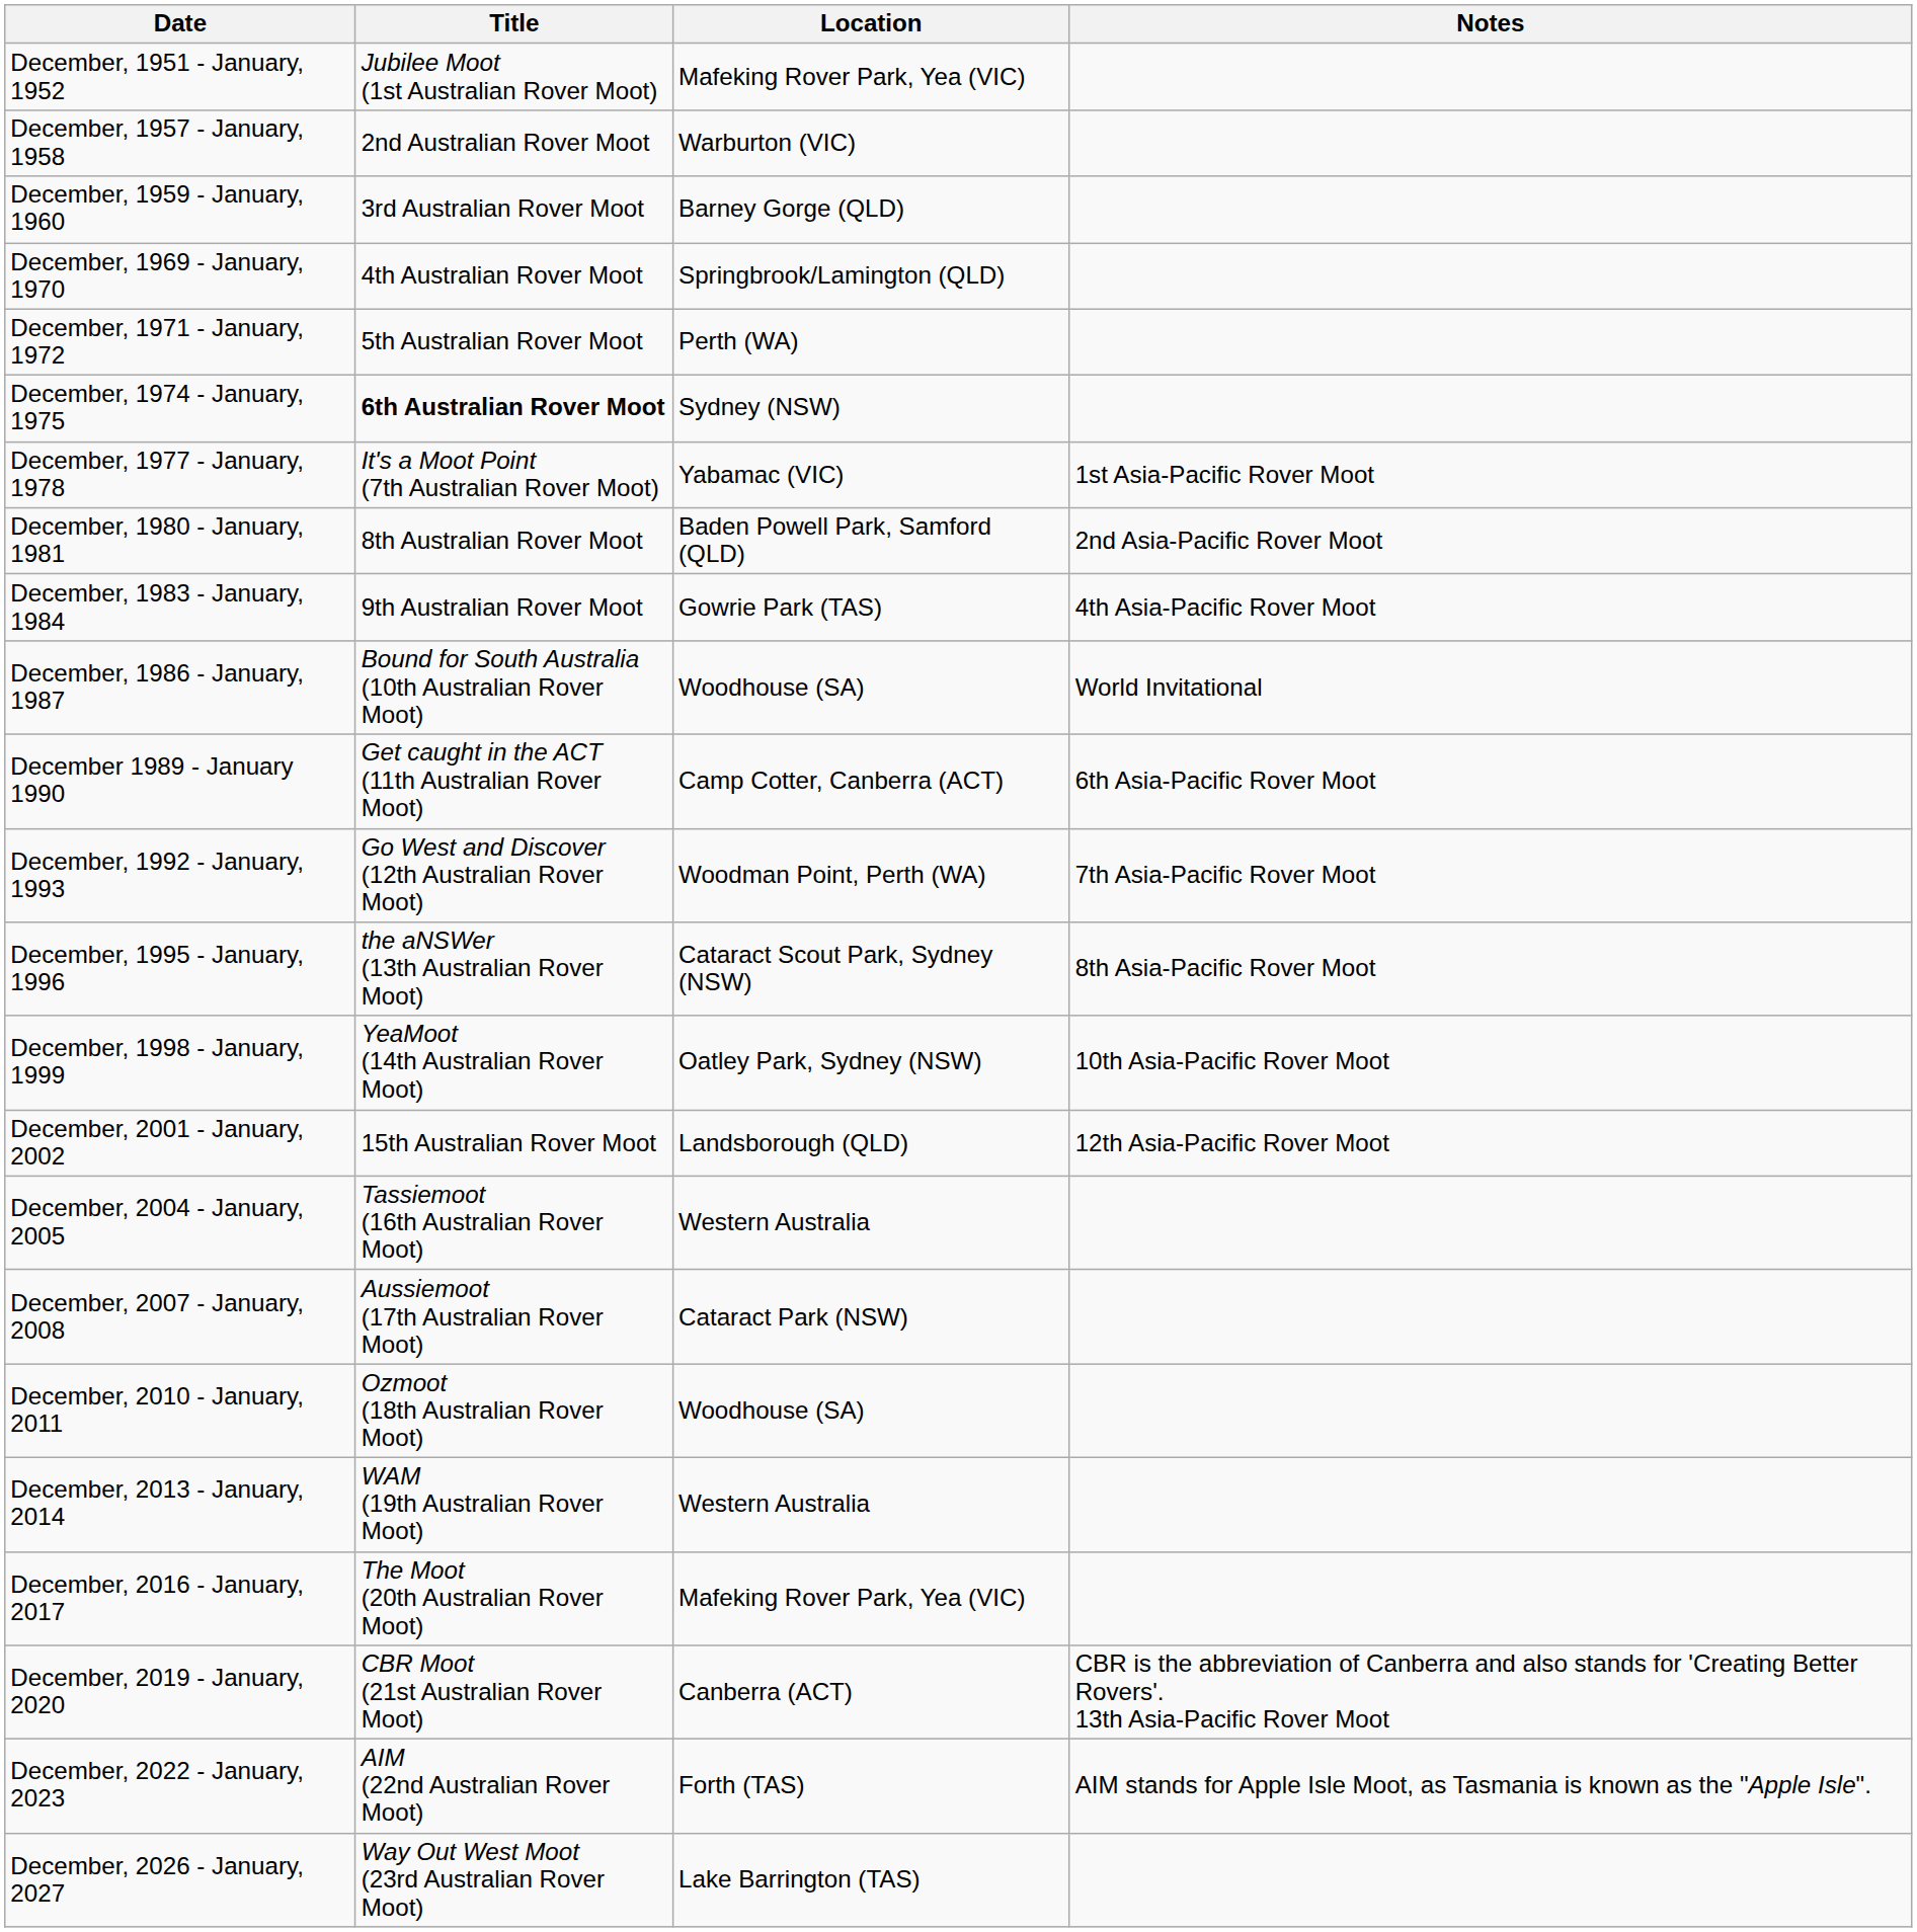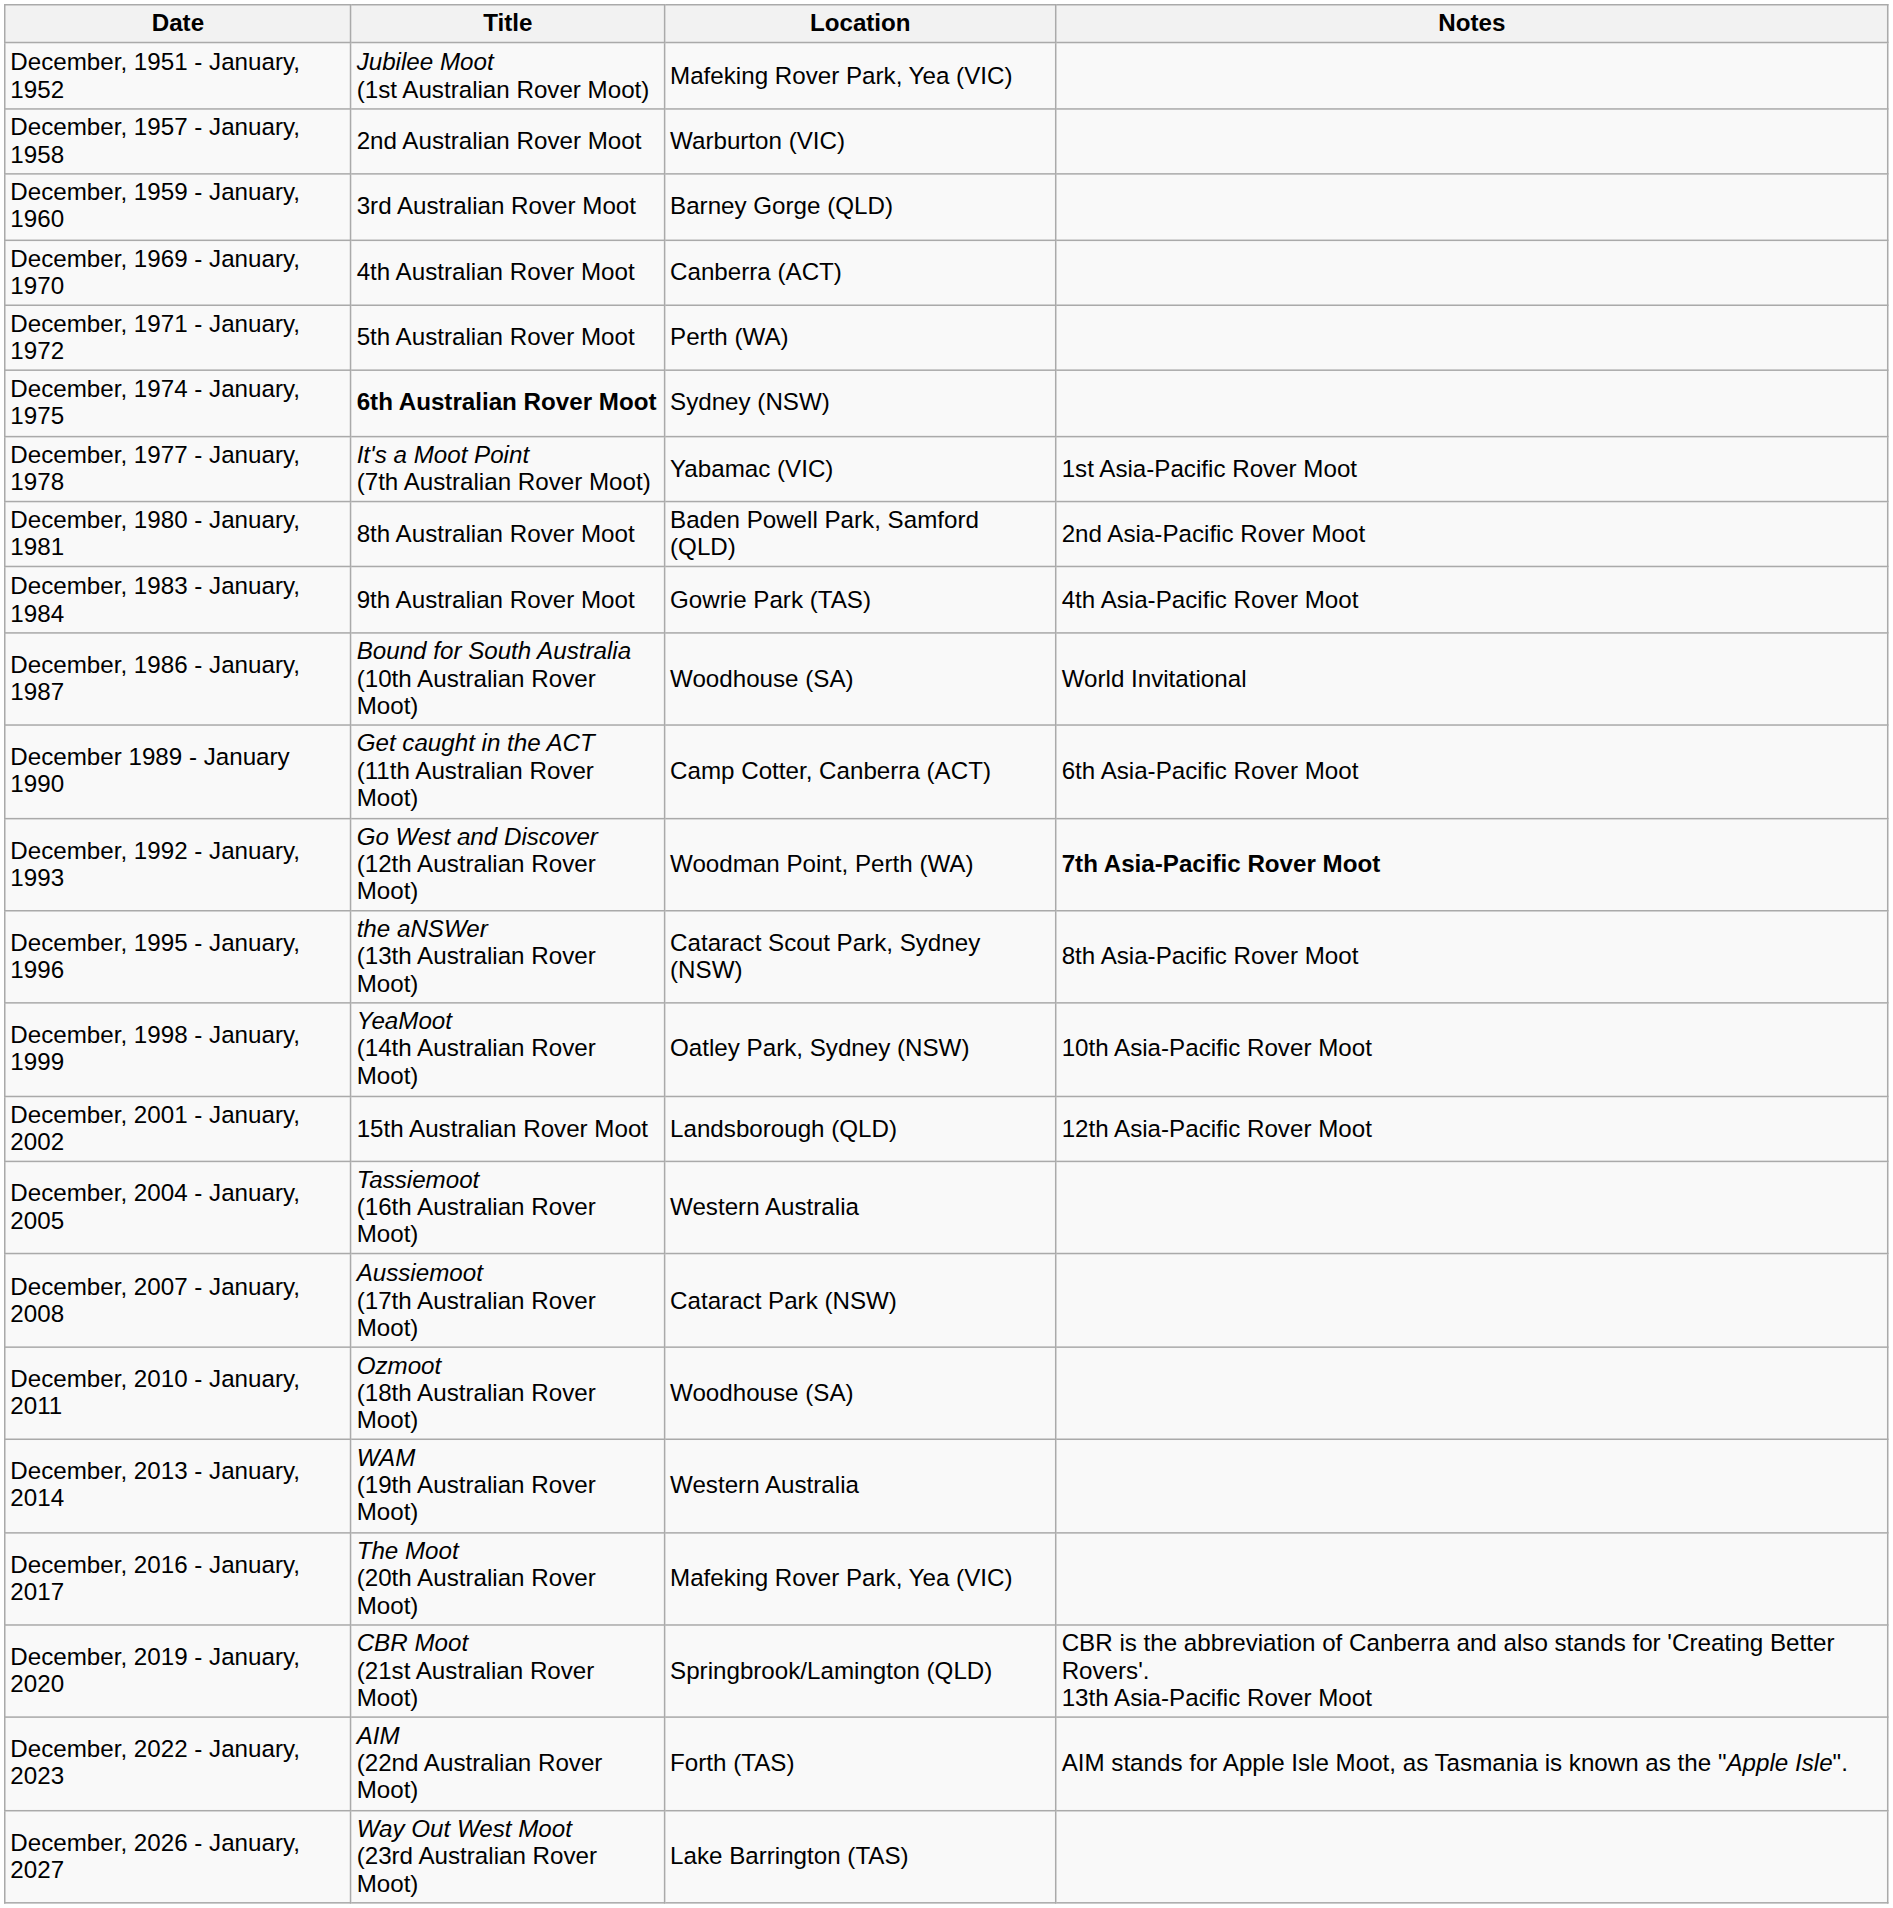 <table class="wikitable">
 <tr>
 <th>Date</th>
 <th>Title</th>
 <th>Location</th>
 <th>Notes</th>
 </tr>
 <tr>
 <td>December, 1951 -  January, 1952</td>
 <td><em>Jubilee Moot</em><br>(1st Australian Rover Moot)</td>
 <td>Mafeking Rover Park,  Yea (VIC)</td>
 <td></td>
 </tr>
 <tr>
 <td>December, 1957 -  January, 1958</td>
 <td>2nd Australian Rover  Moot</td>
 <td>Warburton (VIC)</td>
 <td></td>
 </tr>
 <tr>
 <td>December, 1959 -  January, 1960</td>
 <td>3rd Australian Rover  Moot</td>
 <td>Barney Gorge (QLD)</td>
 <td></td>
 </tr>
 <tr>
 <td>December, 1969 -  January, 1970</td>
 <td>4th Australian Rover  Moot</td>
-<td>Springbrook/Lamington  (QLD)</td>
+<td>Canberra (ACT)</td>
 <td></td>
 </tr>
 <tr>
 <td>December, 1971 -  January, 1972</td>
 <td>5th Australian Rover Moot</td>
 <td>Perth (WA)</td>
 <td></td>
 </tr>
 <tr>
 <td>December, 1974 -  January, 1975</td>
 <td><strong>6th Australian Rover  Moot</strong></td>
 <td>Sydney (NSW)</td>
 <td></td>
 </tr>
 <tr>
 <td>December, 1977 -  January, 1978</td>
 <td><em>It's a Moot Point</em><br>(7th Australian Rover Moot)</td>
 <td>Yabamac (VIC)</td>
 <td>1st Asia-Pacific  Rover Moot</td>
 </tr>
 <tr>
 <td>December, 1980 -  January, 1981</td>
 <td>8th Australian Rover  Moot</td>
 <td>Baden Powell Park, Samford (QLD)</td>
 <td>2nd Asia-Pacific  Rover Moot</td>
 </tr>
 <tr>
 <td>December, 1983 -  January, 1984</td>
 <td>9th Australian Rover  Moot</td>
 <td>Gowrie Park (TAS)</td>
 <td>4th Asia-Pacific  Rover Moot</td>
 </tr>
 <tr>
 <td>December, 1986 -  January, 1987</td>
 <td><em>Bound for South Australia</em><br>(10th Australian Rover Moot)</td>
 <td>Woodhouse (SA)</td>
 <td>World Invitational</td>
 </tr>
 <tr>
 <td>December 1989 -  January 1990</td>
 <td><em>Get caught in the ACT</em><br>(11th Australian Rover Moot)</td>
 <td>Camp Cotter,  Canberra (ACT)</td>
 <td>6th Asia-Pacific  Rover Moot</td>
 </tr>
 <tr>
 <td>December, 1992 -  January, 1993</td>
 <td><em>Go West and Discover</em><br>(12th Australian Rover Moot)</td>
 <td>Woodman Point, Perth  (WA)</td>
-<td>7th Asia-Pacific  Rover Moot</td>
+<td><strong>7th Asia-Pacific  Rover Moot</strong></td>
 </tr>
 <tr>
 <td>December, 1995 -  January, 1996</td>
 <td><em>the aNSWer</em><br>(13th Australian Rover Moot)</td>
 <td>Cataract Scout Park,  Sydney (NSW)</td>
 <td>8th Asia-Pacific  Rover Moot</td>
 </tr>
 <tr>
 <td>December, 1998 -  January, 1999</td>
 <td><em>YeaMoot</em><br>(14th Australian Rover Moot)</td>
 <td>Oatley Park, Sydney  (NSW)</td>
 <td>10th Asia-Pacific  Rover Moot</td>
 </tr>
 <tr>
 <td>December, 2001 -  January, 2002</td>
 <td>15th Australian  Rover Moot</td>
 <td>Landsborough (QLD)</td>
 <td>12th Asia-Pacific  Rover Moot</td>
 </tr>
 <tr>
 <td>December, 2004 -  January, 2005</td>
 <td><em>Tassiemoot</em><br>(16th Australian Rover Moot)</td>
 <td>Western Australia</td>
 <td></td>
 </tr>
 <tr>
 <td>December, 2007 -  January, 2008</td>
 <td><em>Aussiemoot</em><br>(17th Australian Rover Moot)</td>
 <td>Cataract Park (NSW)</td>
 <td></td>
 </tr>
 <tr>
 <td>December, 2010 -  January, 2011</td>
 <td><em>Ozmoot</em><br>(18th Australian Rover Moot)</td>
 <td>Woodhouse (SA)</td>
 <td></td>
 </tr>
 <tr>
 <td>December, 2013 -  January, 2014</td>
 <td><em>WAM</em><br>(19th Australian Rover Moot)</td>
 <td>Western Australia</td>
 <td></td>
 </tr>
 <tr>
 <td>December, 2016 -  January, 2017</td>
 <td><em>The Moot</em><br>(20th Australian Rover Moot)</td>
 <td>Mafeking Rover Park,  Yea (VIC)</td>
 <td></td>
 </tr>
 <tr>
 <td>December, 2019 -  January, 2020</td>
 <td><em>CBR Moot</em><br>(21st Australian Rover Moot)</td>
-<td>Canberra (ACT)</td>
+<td>Springbrook/Lamington  (QLD)</td>
 <td>CBR is the  abbreviation of Canberra and also stands for 'Creating Better Rovers'.<br>13th Asia-Pacific Rover Moot</td>
 </tr>
 <tr>
 <td>December, 2022 -  January, 2023</td>
 <td><em>AIM</em><br>(22nd Australian Rover Moot)</td>
 <td>Forth (TAS)</td>
 <td>AIM stands for Apple  Isle Moot, as Tasmania is known as the "<em>Apple Isle</em>".</td>
 </tr>
 <tr>
 <td>December, 2026 - January, 2027</td>
 <td><em>Way Out West Moot</em><br>(23rd Australian Rover Moot)</td>
 <td>Lake Barrington  (TAS)</td>
 <td></td>
 </tr>
 </table>
